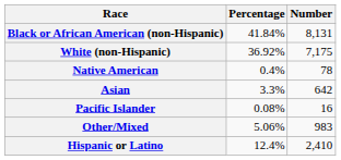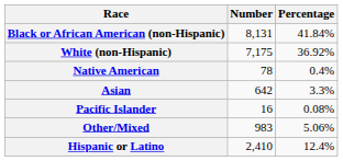 <table class="wikitable" style="text-align:right">
 <tr>
 <th scope="col">Race</th>
+<th scope="col">Number</th>
 <th scope="col">Percentage</th>
-<th scope="col">Number</th>
 </tr>
 <tr>
 <th scope="row"><a href='#'>Black or African American</a> (non-Hispanic)</th>
+<td>8,131</td>
 <td>41.84%</td>
-<td>8,131</td>
 </tr>
 <tr>
 <th scope="row"><a href='#'>White</a> (non-Hispanic)</th>
+<td>7,175</td>
 <td>36.92%</td>
-<td>7,175</td>
 </tr>
 <tr>
 <th scope="row"><a href='#'>Native American</a></th>
+<td>78</td>
 <td>0.4%</td>
-<td>78</td>
 </tr>
 <tr>
 <th scope="row"><a href='#'>Asian</a></th>
+<td>642</td>
 <td>3.3%</td>
-<td>642</td>
 </tr>
 <tr>
 <th scope="row"><a href='#'>Pacific Islander</a></th>
+<td>16</td>
 <td>0.08%</td>
-<td>16</td>
 </tr>
 <tr>
 <th scope="row"><a href='#'>Other/Mixed</a></th>
+<td>983</td>
 <td>5.06%</td>
-<td>983</td>
 </tr>
 <tr>
 <th scope="row"><a href='#'>Hispanic</a> or <a href='#'>Latino</a></th>
+<td>2,410</td>
 <td>12.4%</td>
-<td>2,410</td>
 </tr>
 </table>
